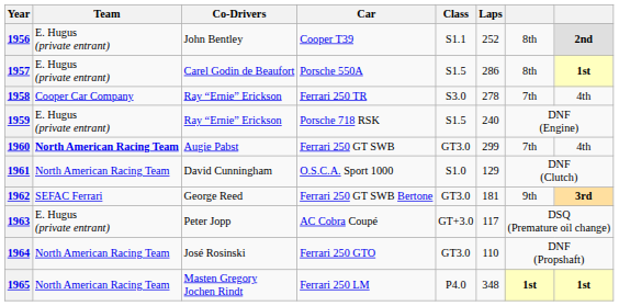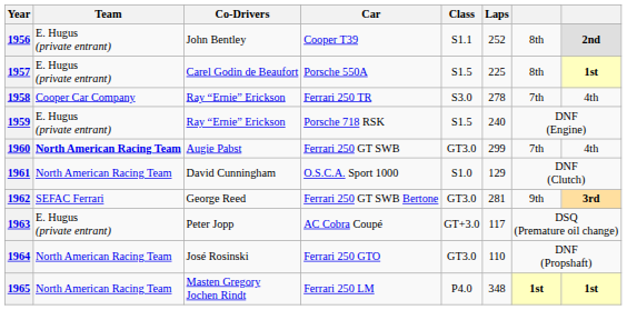 <table class="wikitable" style="text-align:center; font-size:90%">
 <tr>
 <th>Year</th>
 <th>Team</th>
 <th>Co-Drivers</th>
 <th>Car</th>
 <th>Class</th>
 <th>Laps</th>
 <th></th>
 <th></th>
 </tr>
 <tr>
 <th><a href='#'>1956</a></th>
 <td align=left> E. Hugus<br><em>(private entrant)</em></td>
 <td align=left> John Bentley</td>
 <td align=left><a href='#'>Cooper T39</a></td>
 <td>S1.1</td>
 <td>252</td>
 <td>8th</td>
 <td style="background:#dfdfdf;"><strong>2nd</strong></td>
 </tr>
 <tr>
 <th><a href='#'>1957</a></th>
 <td align=left> E. Hugus<br><em>(private entrant)</em></td>
 <td align=left> <a href='#'>Carel Godin de Beaufort</a></td>
 <td align=left><a href='#'>Porsche 550A</a></td>
 <td>S1.5</td>
-<td>286</td>
+<td>225</td>
 <td>8th</td>
 <td style="background:#ffffbf;"><strong>1st</strong></td>
 </tr>
 <tr>
 <th><a href='#'>1958</a></th>
 <td align=left> <a href='#'>Cooper Car Company</a></td>
 <td align=left> <a href='#'>Ray “Ernie” Erickson</a></td>
 <td align=left><a href='#'>Ferrari 250 TR</a></td>
 <td>S3.0</td>
 <td>278</td>
 <td>7th</td>
 <td>4th</td>
 </tr>
 <tr>
 <th><a href='#'>1959</a></th>
 <td align=left> E. Hugus<br><em>(private entrant)</em></td>
 <td align=left> <a href='#'>Ray “Ernie” Erickson</a></td>
 <td align=left><a href='#'>Porsche 718</a> RSK</td>
 <td>S1.5</td>
 <td>240</td>
 <td colspan=2>DNF<br>(Engine)</td>
 </tr>
 <tr>
 <th><a href='#'>1960</a></th>
 <td align=left><strong> <a href='#'>North American Racing Team</a></strong></td>
 <td align=left> <a href='#'>Augie Pabst</a></td>
 <td align=left><a href='#'>Ferrari 250</a> GT SWB</td>
 <td>GT3.0</td>
 <td>299</td>
 <td>7th</td>
 <td>4th</td>
 </tr>
 <tr>
 <th><a href='#'>1961</a></th>
 <td align=left> <a href='#'>North American Racing Team</a></td>
 <td align=left> David Cunningham</td>
 <td align=left><a href='#'>O.S.C.A.</a> Sport 1000</td>
 <td>S1.0</td>
 <td>129</td>
 <td colspan=2>DNF<br>(Clutch)</td>
 </tr>
 <tr>
 <th><a href='#'>1962</a></th>
 <td align=left> <a href='#'>SEFAC Ferrari</a></td>
 <td align=left> George Reed</td>
 <td align=left><a href='#'>Ferrari 250</a> GT SWB <a href='#'>Bertone</a></td>
 <td>GT3.0</td>
-<td>181</td>
+<td>281</td>
 <td>9th</td>
 <td style="background:#ffdf9f;"><strong>3rd</strong></td>
 </tr>
 <tr>
 <th><a href='#'>1963</a></th>
 <td align=left> E. Hugus<br><em>(private entrant)</em></td>
 <td align=left> Peter Jopp</td>
 <td align=left><a href='#'>AC Cobra</a> Coupé</td>
 <td>GT+3.0</td>
 <td>117</td>
 <td colspan=2>DSQ<br>(Premature oil change)</td>
 </tr>
 <tr>
 <th><a href='#'>1964</a></th>
 <td align=left> <a href='#'>North American Racing Team</a></td>
 <td align=left> José Rosinski</td>
 <td align=left><a href='#'>Ferrari 250 GTO</a></td>
 <td>GT3.0</td>
 <td>110</td>
 <td colspan=2>DNF<br>(Propshaft)</td>
 </tr>
 <tr>
 <th><a href='#'>1965</a></th>
 <td align=left> <a href='#'>North American Racing Team</a></td>
 <td align=left> <a href='#'>Masten Gregory</a><br> <a href='#'>Jochen Rindt</a></td>
 <td align=left><a href='#'>Ferrari 250 LM</a></td>
 <td>P4.0</td>
 <td>348</td>
 <td style="background:#ffffbf;"><strong>1st</strong></td>
 <td style="background:#ffffbf;"><strong>1st</strong></td>
 </tr>
 </table>
